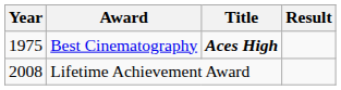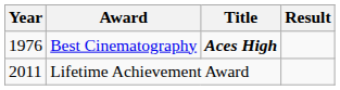 <table class="wikitable">
 <tr>
 <th>Year</th>
 <th>Award</th>
 <th>Title</th>
 <th>Result</th>
 </tr>
 <tr>
-<td>1975</td>
+<td>1976</td>
 <td><a href='#'>Best Cinematography</a></td>
 <td><strong><em>Aces High</em></strong></td>
 <td></td>
 </tr>
 <tr>
-<td>2008</td>
+<td>2011</td>
 <td colspan=2>Lifetime Achievement Award</td>
 <td></td>
 </tr>
 </table>
